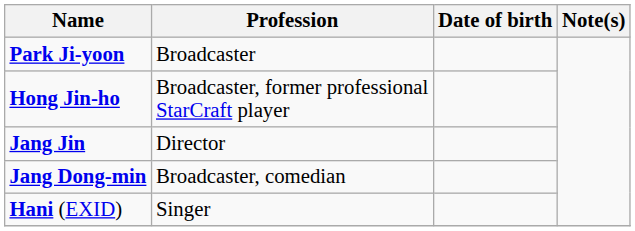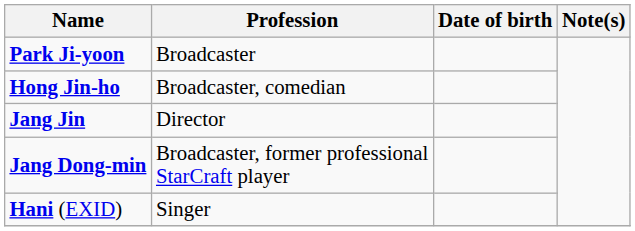 <table class=wikitable>
 <tr>
 <th>Name</th>
 <th>Profession</th>
 <th>Date of birth</th>
 <th>Note(s)</th>
 </tr>
 <tr>
 <td><strong><a href='#'>Park Ji-yoon</a></strong></td>
 <td>Broadcaster</td>
 <td></td>
 <td rowspan=5></td>
 </tr>
 <tr>
 <td><strong><a href='#'>Hong Jin-ho</a></strong></td>
-<td>Broadcaster, former professional<br><a href='#'>StarCraft</a> player</td>
+<td>Broadcaster, comedian</td>
 <td></td>
 </tr>
 <tr>
 <td><strong><a href='#'>Jang Jin</a></strong></td>
 <td>Director</td>
 <td></td>
 </tr>
 <tr>
 <td><strong><a href='#'>Jang Dong-min</a></strong></td>
-<td>Broadcaster, comedian</td>
+<td>Broadcaster, former professional<br><a href='#'>StarCraft</a> player</td>
 <td></td>
 </tr>
 <tr>
 <td><strong><a href='#'>Hani</a></strong> (<a href='#'>EXID</a>)</td>
 <td>Singer</td>
 <td></td>
 </tr>
 <tr>
 </tr>
 </table>
